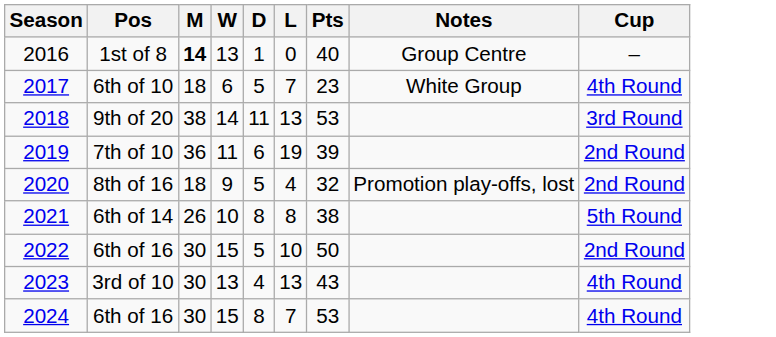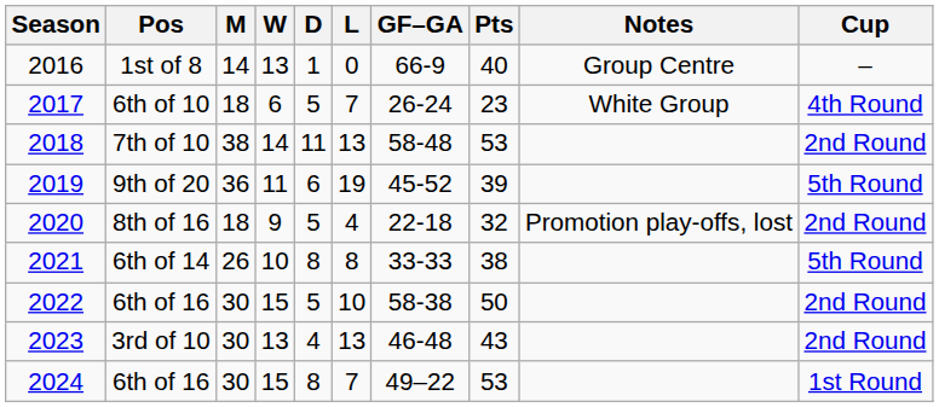 <table class="wikitable" style="text-align: center">
 <tr>
 <th>Season</th>
 <th>Pos</th>
 <th>M</th>
 <th>W</th>
 <th>D</th>
 <th>L</th>
+<th>GF–GA</th>
 <th>Pts</th>
 <th>Notes</th>
 <th>Cup</th>
 </tr>
 <tr>
 <td>2016</td>
 <td>1st of 8</td>
-<td><strong>14</strong></td>
+<td>14</td>
 <td>13</td>
 <td>1</td>
 <td>0</td>
+<td>66-9</td>
 <td>40</td>
 <td>Group Centre</td>
 <td>–</td>
 </tr>
 <tr>
 <td><a href='#'>2017</a></td>
 <td>6th of 10</td>
 <td>18</td>
 <td>6</td>
 <td>5</td>
 <td>7</td>
+<td>26-24</td>
 <td>23</td>
 <td>White Group</td>
 <td><a href='#'>4th Round</a></td>
 </tr>
 <tr>
 <td><a href='#'>2018</a></td>
-<td>9th of 20</td>
+<td>7th of 10</td>
 <td>38</td>
 <td>14</td>
 <td>11</td>
 <td>13</td>
+<td>58-48</td>
 <td>53</td>
 <td></td>
-<td><a href='#'>3rd Round</a></td>
+<td><a href='#'>2nd Round</a></td>
 </tr>
 <tr>
 <td><a href='#'>2019</a></td>
-<td>7th of 10</td>
+<td>9th of 20</td>
 <td>36</td>
 <td>11</td>
 <td>6</td>
 <td>19</td>
+<td>45-52</td>
 <td>39</td>
 <td></td>
-<td><a href='#'>2nd Round</a></td>
+<td><a href='#'>5th Round</a></td>
 </tr>
 <tr>
 <td><a href='#'>2020</a></td>
 <td>8th of 16</td>
 <td>18</td>
 <td>9</td>
 <td>5</td>
 <td>4</td>
+<td>22-18</td>
 <td>32</td>
 <td>Promotion play-offs, lost</td>
 <td><a href='#'>2nd Round</a></td>
 </tr>
 <tr>
 <td><a href='#'>2021</a></td>
 <td>6th of 14</td>
 <td>26</td>
 <td>10</td>
 <td>8</td>
 <td>8</td>
+<td>33-33</td>
 <td>38</td>
 <td></td>
 <td><a href='#'>5th Round</a></td>
 </tr>
 <tr>
 <td><a href='#'>2022</a></td>
 <td>6th of 16</td>
 <td>30</td>
 <td>15</td>
 <td>5</td>
 <td>10</td>
+<td>58-38</td>
 <td>50</td>
 <td></td>
 <td><a href='#'>2nd Round</a></td>
 </tr>
 <tr>
 <td><a href='#'>2023</a></td>
 <td>3rd of 10</td>
 <td>30</td>
 <td>13</td>
 <td>4</td>
 <td>13</td>
+<td>46-48</td>
 <td>43</td>
 <td></td>
-<td><a href='#'>4th Round</a></td>
+<td><a href='#'>2nd Round</a></td>
 </tr>
 <tr>
 <td><a href='#'>2024</a></td>
 <td>6th of 16</td>
 <td>30</td>
 <td>15</td>
 <td>8</td>
 <td>7</td>
+<td>49–22</td>
 <td>53</td>
 <td></td>
-<td><a href='#'>4th Round</a></td>
+<td><a href='#'>1st Round</a></td>
 </tr>
 </table>
